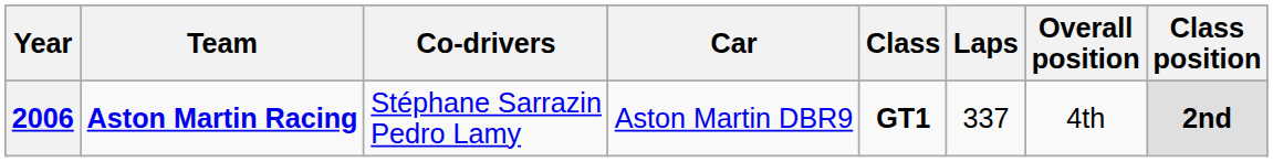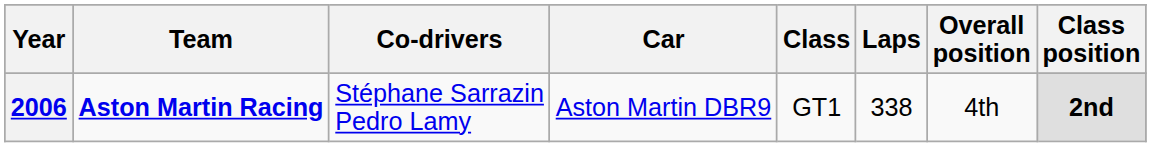 <table class="wikitable" style="text-align:center; font-size:90%">
 <tr>
 <th>Year</th>
 <th>Team</th>
 <th>Co-drivers</th>
 <th>Car</th>
 <th>Class</th>
 <th>Laps</th>
 <th>Overall<br>position</th>
 <th>Class<br>position</th>
 </tr>
 <tr>
 <th><a href='#'>2006</a></th>
 <td align="left"><strong> <a href='#'>Aston Martin Racing</a></strong></td>
 <td align="left"> <a href='#'>Stéphane Sarrazin</a><br> <a href='#'>Pedro Lamy</a></td>
 <td align="left"><a href='#'>Aston Martin DBR9</a></td>
-<td><strong>GT1</strong></td>
-<td>337</td>
+<td>GT1</td>
+<td>338</td>
 <td>4th</td>
 <td style="background:#dfdfdf;"><strong>2nd</strong></td>
 </tr>
 </table>
